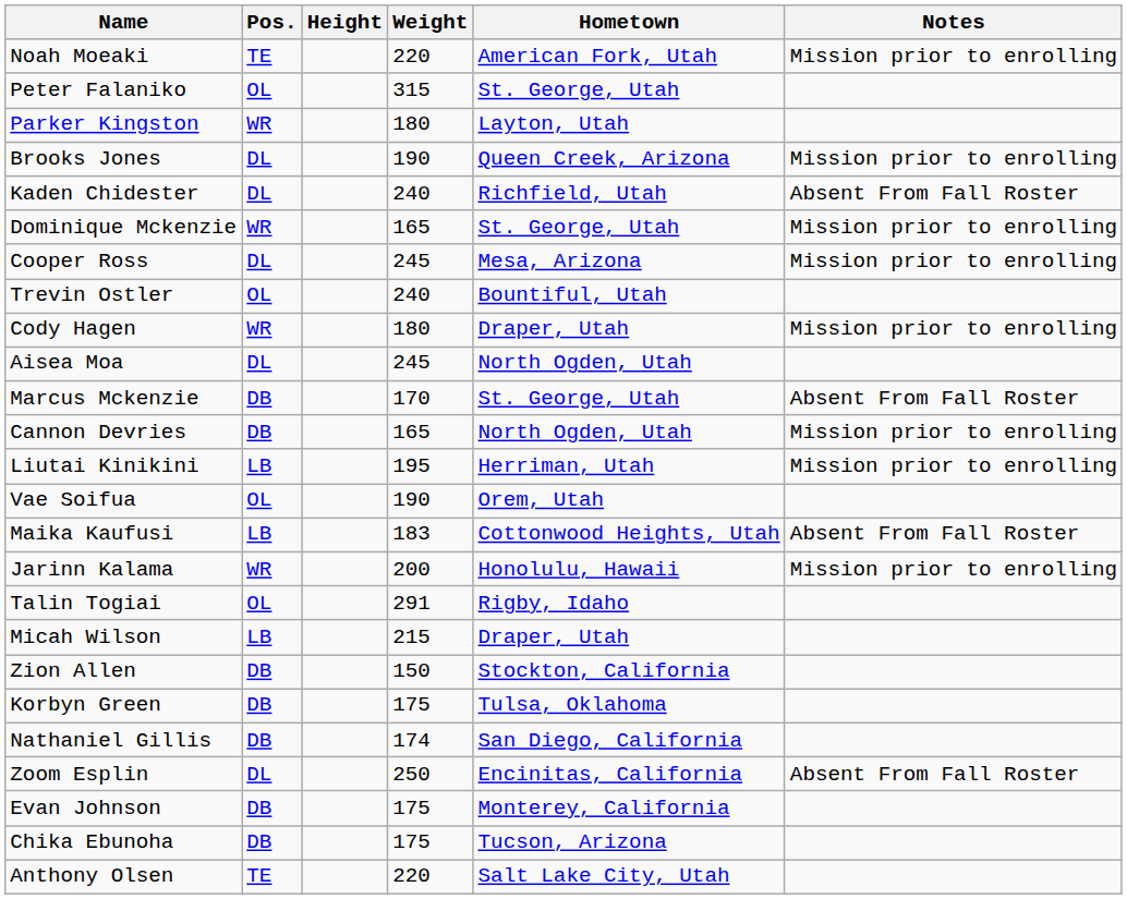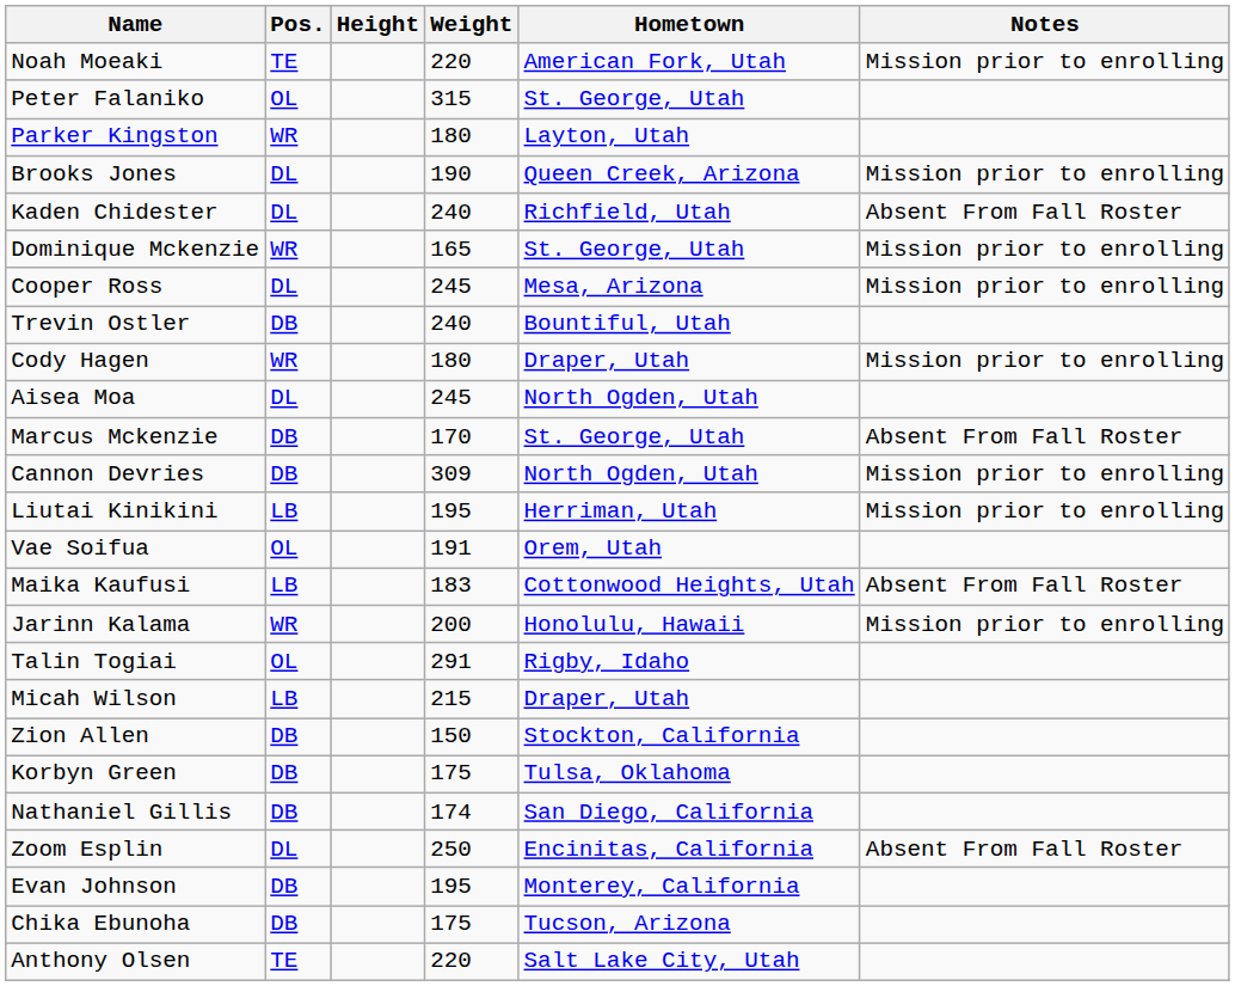 <table class="wikitable sortable" border="1">
 <tr>
 <th>Name</th>
 <th>Pos.</th>
 <th>Height</th>
 <th>Weight</th>
 <th>Hometown</th>
 <th>Notes</th>
 </tr>
 <tr>
 <td>Noah Moeaki</td>
 <td><a href='#'>TE</a></td>
 <td></td>
 <td>220</td>
 <td><a href='#'>American Fork, Utah</a></td>
 <td>Mission prior to enrolling</td>
 </tr>
 <tr>
 <td>Peter Falaniko</td>
 <td><a href='#'>OL</a></td>
 <td></td>
 <td>315</td>
 <td><a href='#'>St. George, Utah</a></td>
 <td></td>
 </tr>
 <tr>
 <td><a href='#'>Parker Kingston</a></td>
 <td><a href='#'>WR</a></td>
 <td></td>
 <td>180</td>
 <td><a href='#'>Layton, Utah</a></td>
 <td></td>
 </tr>
 <tr>
 <td>Brooks Jones</td>
 <td><a href='#'>DL</a></td>
 <td></td>
 <td>190</td>
 <td><a href='#'>Queen Creek, Arizona</a></td>
 <td>Mission prior to enrolling</td>
 </tr>
 <tr>
 <td>Kaden Chidester</td>
 <td><a href='#'>DL</a></td>
 <td></td>
 <td>240</td>
 <td><a href='#'>Richfield, Utah</a></td>
 <td>Absent From Fall Roster</td>
 </tr>
 <tr>
 <td>Dominique Mckenzie</td>
 <td><a href='#'>WR</a></td>
 <td></td>
 <td>165</td>
 <td><a href='#'>St. George, Utah</a></td>
 <td>Mission prior to enrolling</td>
 </tr>
 <tr>
 <td>Cooper Ross</td>
 <td><a href='#'>DL</a></td>
 <td></td>
 <td>245</td>
 <td><a href='#'>Mesa, Arizona</a></td>
 <td>Mission prior to enrolling</td>
 </tr>
 <tr>
 <td>Trevin Ostler</td>
-<td><a href='#'>OL</a></td>
+<td><a href='#'>DB</a></td>
 <td></td>
 <td>240</td>
 <td><a href='#'>Bountiful, Utah</a></td>
 <td></td>
 </tr>
 <tr>
 <td>Cody Hagen</td>
 <td><a href='#'>WR</a></td>
 <td></td>
 <td>180</td>
 <td><a href='#'>Draper, Utah</a></td>
 <td>Mission prior to enrolling</td>
 </tr>
 <tr>
 <td>Aisea Moa</td>
 <td><a href='#'>DL</a></td>
 <td></td>
 <td>245</td>
 <td><a href='#'>North Ogden, Utah</a></td>
 <td></td>
 </tr>
 <tr>
 <td>Marcus Mckenzie</td>
 <td><a href='#'>DB</a></td>
 <td></td>
 <td>170</td>
 <td><a href='#'>St. George, Utah</a></td>
 <td>Absent From Fall Roster</td>
 </tr>
 <tr>
 <td>Cannon Devries</td>
 <td><a href='#'>DB</a></td>
 <td></td>
-<td>165</td>
+<td>309</td>
 <td><a href='#'>North Ogden, Utah</a></td>
 <td>Mission prior to enrolling</td>
 </tr>
 <tr>
 <td>Liutai Kinikini</td>
 <td><a href='#'>LB</a></td>
 <td></td>
 <td>195</td>
 <td><a href='#'>Herriman, Utah</a></td>
 <td>Mission prior to enrolling</td>
 </tr>
 <tr>
 <td>Vae Soifua</td>
 <td><a href='#'>OL</a></td>
 <td></td>
-<td>190</td>
+<td>191</td>
 <td><a href='#'>Orem, Utah</a></td>
 <td></td>
 </tr>
 <tr>
 <td>Maika Kaufusi</td>
 <td><a href='#'>LB</a></td>
 <td></td>
 <td>183</td>
 <td><a href='#'>Cottonwood Heights, Utah</a></td>
 <td>Absent From Fall Roster</td>
 </tr>
 <tr>
 <td>Jarinn Kalama</td>
 <td><a href='#'>WR</a></td>
 <td></td>
 <td>200</td>
 <td><a href='#'>Honolulu, Hawaii</a></td>
 <td>Mission prior to enrolling</td>
 </tr>
 <tr>
 <td>Talin Togiai</td>
 <td><a href='#'>OL</a></td>
 <td></td>
 <td>291</td>
 <td><a href='#'>Rigby, Idaho</a></td>
 <td></td>
 </tr>
 <tr>
 <td>Micah Wilson</td>
 <td><a href='#'>LB</a></td>
 <td></td>
 <td>215</td>
 <td><a href='#'>Draper, Utah</a></td>
 <td></td>
 </tr>
 <tr>
 <td>Zion Allen</td>
 <td><a href='#'>DB</a></td>
 <td></td>
 <td>150</td>
 <td><a href='#'>Stockton, California</a></td>
 <td></td>
 </tr>
 <tr>
 <td>Korbyn Green</td>
 <td><a href='#'>DB</a></td>
 <td></td>
 <td>175</td>
 <td><a href='#'>Tulsa, Oklahoma</a></td>
 <td></td>
 </tr>
 <tr>
 <td>Nathaniel Gillis</td>
 <td><a href='#'>DB</a></td>
 <td></td>
 <td>174</td>
 <td><a href='#'>San Diego, California</a></td>
 <td></td>
 </tr>
 <tr>
 <td>Zoom Esplin</td>
 <td><a href='#'>DL</a></td>
 <td></td>
 <td>250</td>
 <td><a href='#'>Encinitas, California</a></td>
 <td>Absent From Fall Roster</td>
 </tr>
 <tr>
 <td>Evan Johnson</td>
 <td><a href='#'>DB</a></td>
 <td></td>
-<td>175</td>
+<td>195</td>
 <td><a href='#'>Monterey, California</a></td>
 <td></td>
 </tr>
 <tr>
 <td>Chika Ebunoha</td>
 <td><a href='#'>DB</a></td>
 <td></td>
 <td>175</td>
 <td><a href='#'>Tucson, Arizona</a></td>
 <td></td>
 </tr>
 <tr>
 <td>Anthony Olsen</td>
 <td><a href='#'>TE</a></td>
 <td></td>
 <td>220</td>
 <td><a href='#'>Salt Lake City, Utah</a></td>
 <td></td>
 </tr>
 </table>
